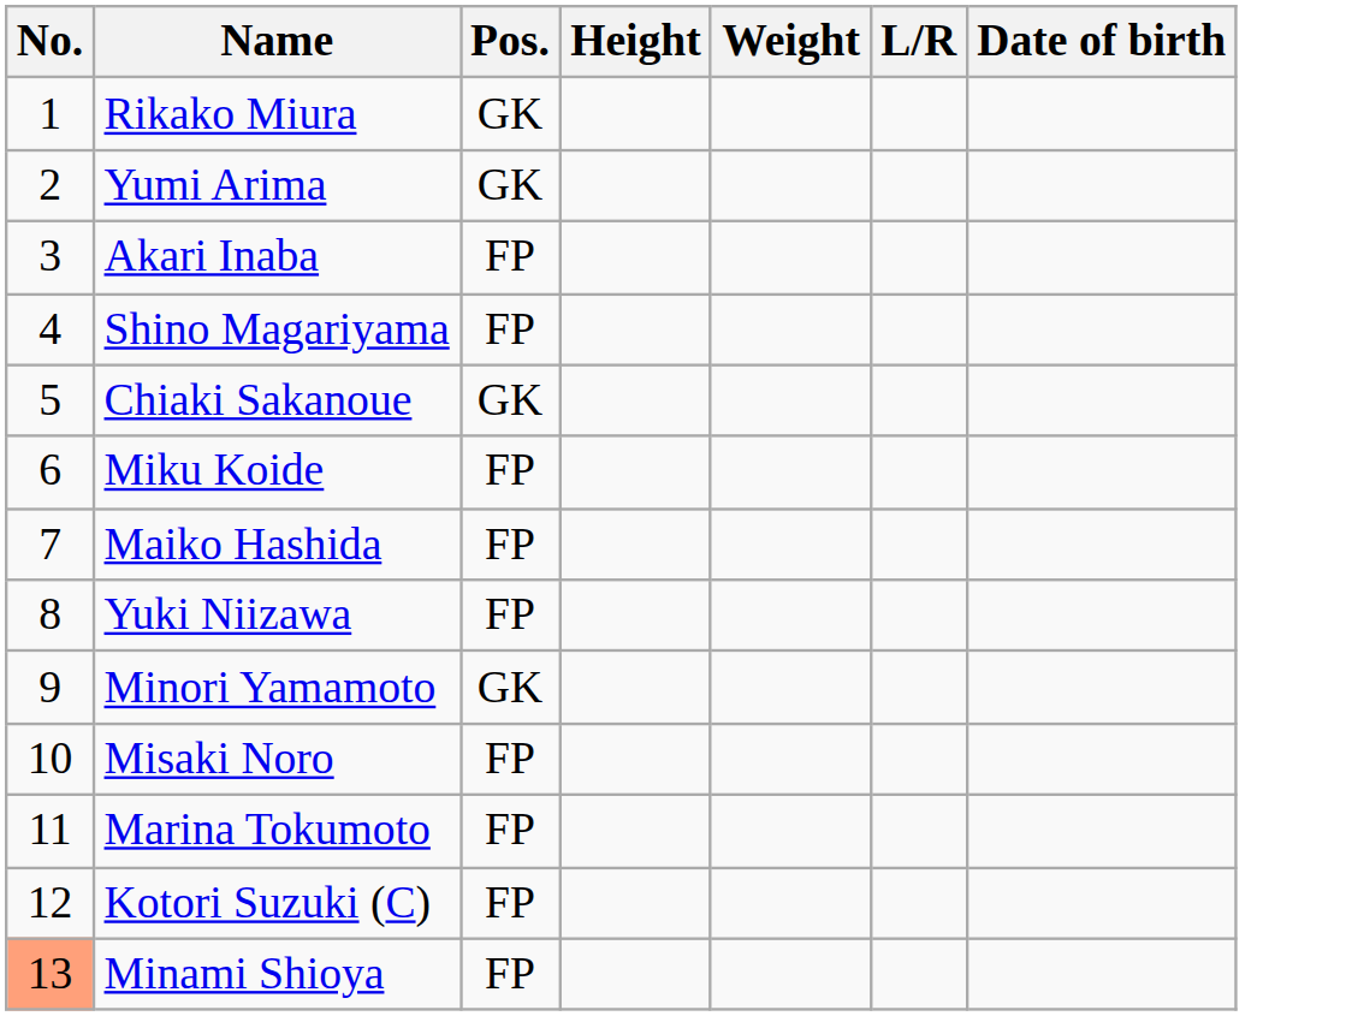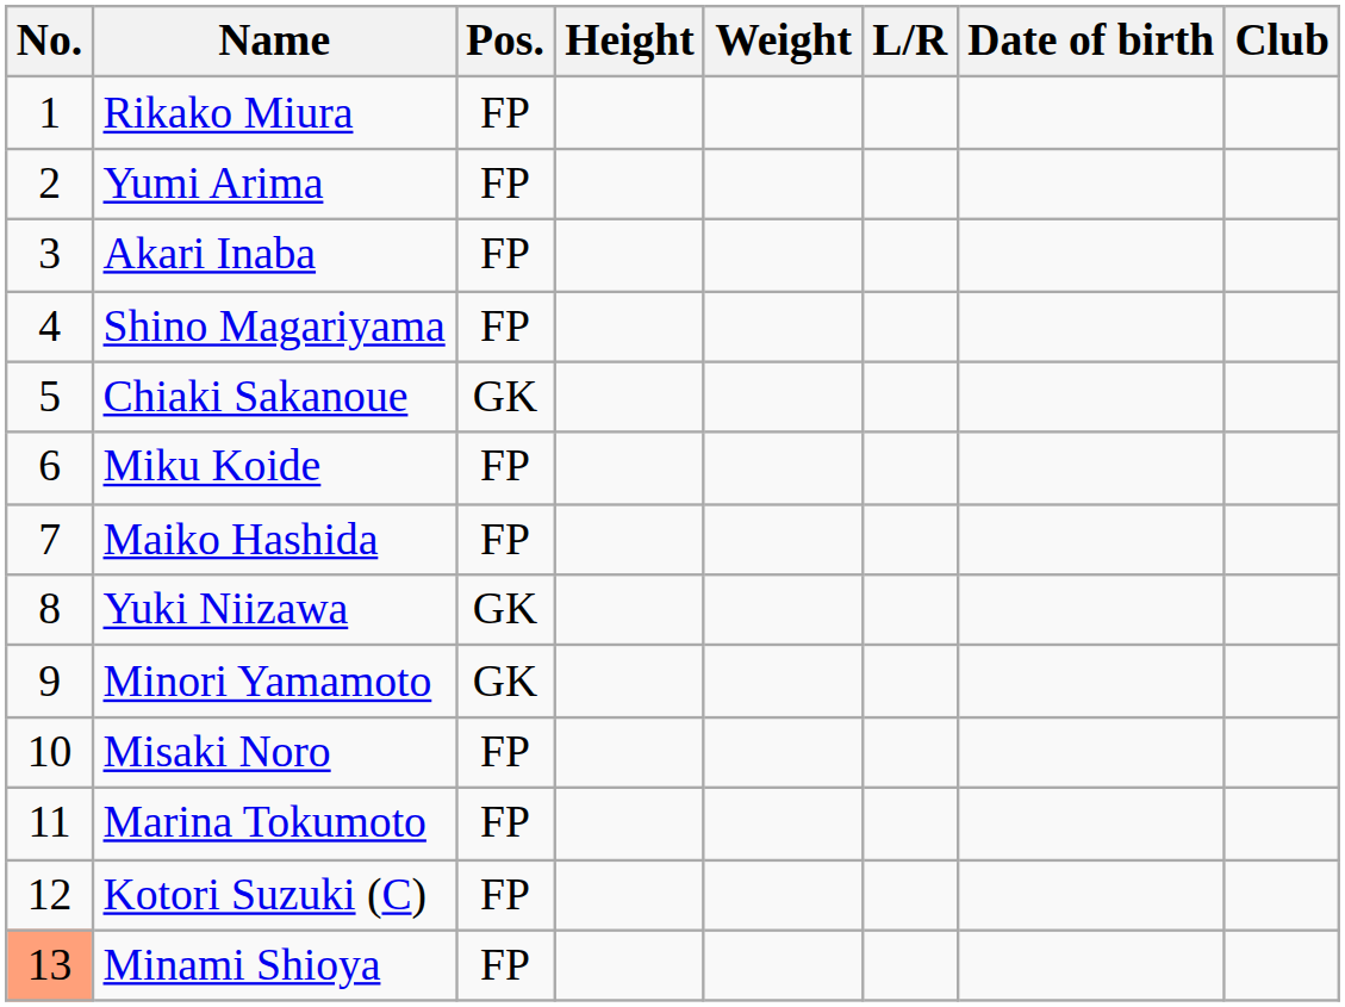 <table class="wikitable sortable" style="text-align:center">
 <tr>
 <th>No.</th>
 <th>Name</th>
 <th>Pos.</th>
 <th>Height</th>
 <th>Weight</th>
 <th>L/R</th>
 <th>Date of birth</th>
+<th>Club</th>
 </tr>
 <tr>
 <td style="text-align:center;">1</td>
 <td style="text-align:left;"><a href='#'>Rikako Miura</a></td>
-<td style="text-align:center;">GK</td>
+<td style="text-align:center;">FP</td>
 <td></td>
 <td></td>
 <td></td>
 <td style="text-align:left;"></td>
+<td></td>
 </tr>
 <tr>
 <td style="text-align:center;">2</td>
 <td style="text-align:left;"><a href='#'>Yumi Arima</a></td>
-<td style="text-align:center;">GK</td>
+<td style="text-align:center;">FP</td>
 <td></td>
 <td></td>
 <td></td>
 <td style="text-align:left;"></td>
+<td></td>
 </tr>
 <tr>
 <td style="text-align:center;">3</td>
 <td style="text-align:left;"><a href='#'>Akari Inaba</a></td>
 <td style="text-align:center;">FP</td>
 <td></td>
 <td></td>
 <td></td>
 <td style="text-align:left;"></td>
+<td></td>
 </tr>
 <tr>
 <td style="text-align:center;">4</td>
 <td style="text-align:left;"><a href='#'>Shino Magariyama</a></td>
 <td style="text-align:center;">FP</td>
 <td></td>
 <td></td>
 <td></td>
 <td style="text-align:left;"></td>
+<td></td>
 </tr>
 <tr>
 <td style="text-align:center;">5</td>
 <td style="text-align:left;"><a href='#'>Chiaki Sakanoue</a></td>
 <td style="text-align:center;">GK</td>
 <td></td>
 <td></td>
 <td></td>
 <td style="text-align:left;"></td>
+<td></td>
 </tr>
 <tr>
 <td style="text-align:center;">6</td>
 <td style="text-align:left;"><a href='#'>Miku Koide</a></td>
 <td style="text-align:center;">FP</td>
 <td></td>
 <td></td>
 <td></td>
 <td style="text-align:left;"></td>
+<td></td>
 </tr>
 <tr>
 <td style="text-align:center;">7</td>
 <td style="text-align:left;"><a href='#'>Maiko Hashida</a></td>
 <td style="text-align:center;">FP</td>
 <td></td>
 <td></td>
 <td></td>
 <td style="text-align:left;"></td>
+<td></td>
 </tr>
 <tr>
 <td style="text-align:center;">8</td>
 <td style="text-align:left;"><a href='#'>Yuki Niizawa</a></td>
-<td style="text-align:center;">FP</td>
+<td style="text-align:center;">GK</td>
 <td></td>
 <td></td>
 <td></td>
 <td style="text-align:left;"></td>
+<td></td>
 </tr>
 <tr>
 <td style="text-align:center;">9</td>
 <td style="text-align:left;"><a href='#'>Minori Yamamoto</a></td>
 <td style="text-align:center;">GK</td>
 <td></td>
 <td></td>
 <td></td>
 <td style="text-align:left;"></td>
+<td></td>
 </tr>
 <tr>
 <td style="text-align:center;">10</td>
 <td style="text-align:left;"><a href='#'>Misaki Noro</a></td>
 <td style="text-align:center;">FP</td>
 <td></td>
 <td></td>
 <td></td>
 <td style="text-align:left;"></td>
+<td></td>
 </tr>
 <tr>
 <td style="text-align:center;">11</td>
 <td style="text-align:left;"><a href='#'>Marina Tokumoto</a></td>
 <td style="text-align:center;">FP</td>
 <td></td>
 <td></td>
 <td></td>
 <td style="text-align:left;"></td>
+<td></td>
 </tr>
 <tr>
 <td style="text-align:center;">12</td>
 <td style="text-align:left;"><a href='#'>Kotori Suzuki</a> (<a href='#'>C</a>)</td>
 <td style="text-align:center;">FP</td>
 <td></td>
 <td></td>
 <td></td>
 <td style="text-align:left;"></td>
+<td></td>
 </tr>
 <tr>
 <td style="background: lightsalmon; text-align:center;">13</td>
 <td style="text-align:left;"><a href='#'>Minami Shioya</a></td>
 <td style="text-align:center;">FP</td>
 <td></td>
 <td></td>
 <td></td>
 <td style="text-align:left;"></td>
+<td></td>
 </tr>
 </table>
